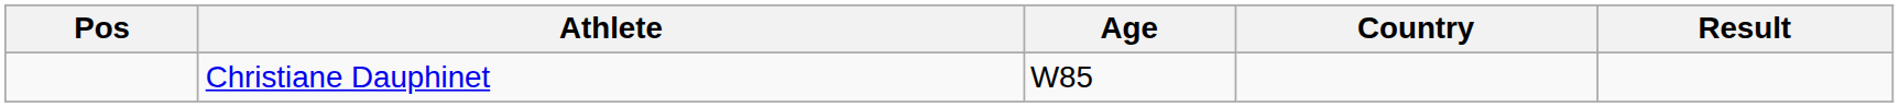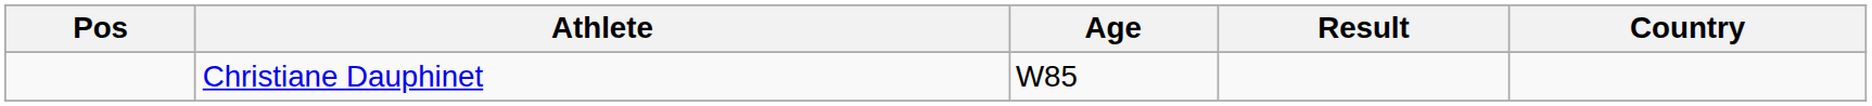 <table class="wikitable"  style="text-align:center; width:50%;">
 <tr>
 <th>Pos</th>
 <th>Athlete</th>
 <th>Age</th>
+<th>Result</th>
 <th>Country</th>
-<th>Result</th>
 </tr>
 <tr>
 <td align=center></td>
 <td align=left><a href='#'>Christiane Dauphinet</a></td>
 <td align=left>W85</td>
+<td></td>
 <td align=left></td>
-<td></td>
 </tr>
 </table>
